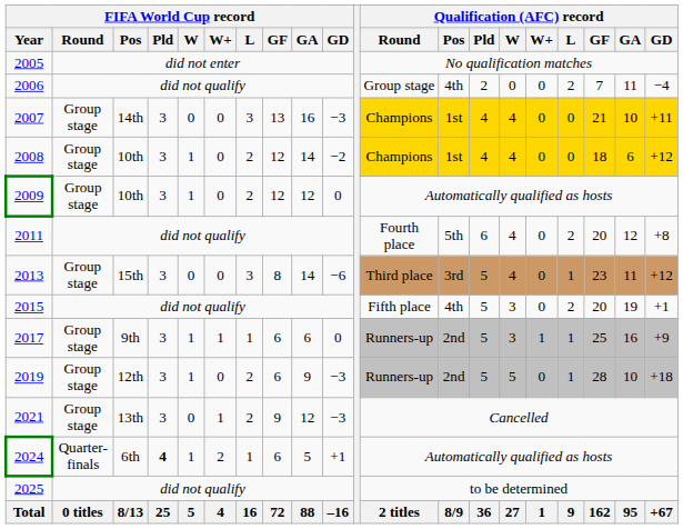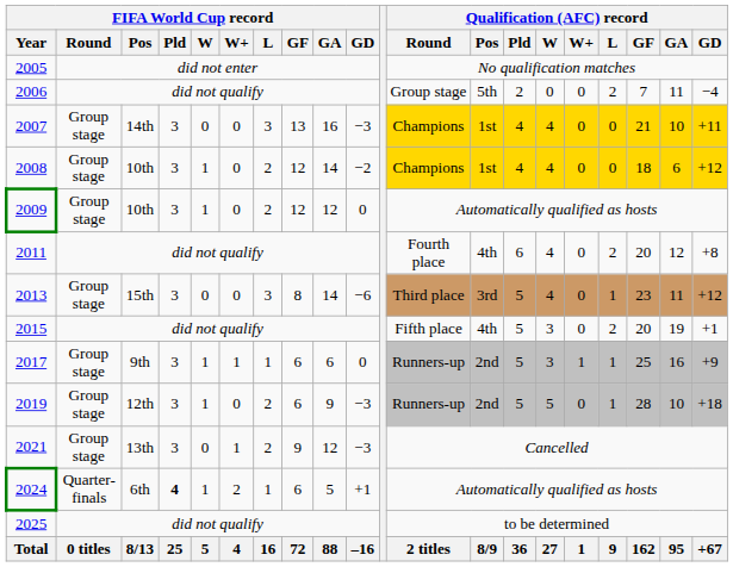 <table class="wikitable" style="text-align: center;">
 <tr>
 <th colspan=10><a href='#'>FIFA World Cup</a> record</th>
 <th width=1% rowspan="16"></th>
 <th colspan=10><a href='#'>Qualification (AFC)</a> record</th>
 </tr>
 <tr>
 <th width=40>Year</th>
 <th width=50>Round</th>
 <th width=20>Pos</th>
 <th width=20>Pld</th>
 <th width=20>W</th>
 <th width=20>W+</th>
 <th width=20>L</th>
 <th width=20>GF</th>
 <th width=20>GA</th>
 <th width=20>GD</th>
 <th width=50>Round</th>
 <th width=20>Pos</th>
 <th width=20>Pld</th>
 <th width=20>W</th>
 <th width=20>W+</th>
 <th width=20>L</th>
 <th width=20>GF</th>
 <th width=20>GA</th>
 <th width=20>GD</th>
 </tr>
 <tr>
 <td> <a href='#'>2005</a></td>
 <td colspan=9><em>did not enter</em></td>
 <td colspan=9><em>No qualification matches</em></td>
 </tr>
 <tr>
 <td> <a href='#'>2006</a></td>
 <td colspan=9><em>did not qualify</em></td>
 <td>Group stage</td>
-<td>4th</td>
+<td>5th</td>
 <td>2</td>
 <td>0</td>
 <td>0</td>
 <td>2</td>
 <td>7</td>
 <td>11</td>
 <td>−4</td>
 </tr>
 <tr>
 <td> <a href='#'>2007</a></td>
 <td>Group stage</td>
 <td>14th</td>
 <td>3</td>
 <td>0</td>
 <td>0</td>
 <td>3</td>
 <td>13</td>
 <td>16</td>
 <td>−3</td>
 <td bgcolor=gold>Champions</td>
 <td bgcolor=gold>1st</td>
 <td bgcolor=gold>4</td>
 <td bgcolor=gold>4</td>
 <td bgcolor=gold>0</td>
 <td bgcolor=gold>0</td>
 <td bgcolor=gold>21</td>
 <td bgcolor=gold>10</td>
 <td bgcolor=gold>+11</td>
 </tr>
 <tr>
 <td> <a href='#'>2008</a></td>
 <td>Group stage</td>
 <td>10th</td>
 <td>3</td>
 <td>1</td>
 <td>0</td>
 <td>2</td>
 <td>12</td>
 <td>14</td>
 <td>−2</td>
 <td bgcolor=gold>Champions</td>
 <td bgcolor=gold>1st</td>
 <td bgcolor=gold>4</td>
 <td bgcolor=gold>4</td>
 <td bgcolor=gold>0</td>
 <td bgcolor=gold>0</td>
 <td bgcolor=gold>18</td>
 <td bgcolor=gold>6</td>
 <td bgcolor=gold>+12</td>
 </tr>
 <tr>
 <td style="border: 3px solid green"> <a href='#'>2009</a></td>
 <td>Group stage</td>
 <td>10th</td>
 <td>3</td>
 <td>1</td>
 <td>0</td>
 <td>2</td>
 <td>12</td>
 <td>12</td>
 <td>0</td>
 <td colspan=9><em>Automatically qualified as hosts</em></td>
 </tr>
 <tr>
 <td> <a href='#'>2011</a></td>
 <td colspan=9><em>did not qualify</em></td>
 <td>Fourth place</td>
-<td>5th</td>
+<td>4th</td>
 <td>6</td>
 <td>4</td>
 <td>0</td>
 <td>2</td>
 <td>20</td>
 <td>12</td>
 <td>+8</td>
 </tr>
 <tr>
 <td> <a href='#'>2013</a></td>
 <td>Group stage</td>
 <td>15th</td>
 <td>3</td>
 <td>0</td>
 <td>0</td>
 <td>3</td>
 <td>8</td>
 <td>14</td>
 <td>−6</td>
 <td bgcolor=#cc9966>Third place</td>
 <td bgcolor=#cc9966>3rd</td>
 <td bgcolor=#cc9966>5</td>
 <td bgcolor=#cc9966>4</td>
 <td bgcolor=#cc9966>0</td>
 <td bgcolor=#cc9966>1</td>
 <td bgcolor=#cc9966>23</td>
 <td bgcolor=#cc9966>11</td>
 <td bgcolor=#cc9966>+12</td>
 </tr>
 <tr>
 <td> <a href='#'>2015</a></td>
 <td colspan=9><em>did not qualify</em></td>
 <td>Fifth place</td>
 <td>4th</td>
 <td>5</td>
 <td>3</td>
 <td>0</td>
 <td>2</td>
 <td>20</td>
 <td>19</td>
 <td>+1</td>
 </tr>
 <tr>
 <td> <a href='#'>2017</a></td>
 <td>Group stage</td>
 <td>9th</td>
 <td>3</td>
 <td>1</td>
 <td>1</td>
 <td>1</td>
 <td>6</td>
 <td>6</td>
 <td>0</td>
 <td bgcolor=silver>Runners-up</td>
 <td bgcolor=silver>2nd</td>
 <td bgcolor=silver>5</td>
 <td bgcolor=silver>3</td>
 <td bgcolor=silver>1</td>
 <td bgcolor=silver>1</td>
 <td bgcolor=silver>25</td>
 <td bgcolor=silver>16</td>
 <td bgcolor=silver>+9</td>
 </tr>
 <tr>
 <td> <a href='#'>2019</a></td>
 <td>Group stage</td>
 <td>12th</td>
 <td>3</td>
 <td>1</td>
 <td>0</td>
 <td>2</td>
 <td>6</td>
 <td>9</td>
 <td>−3</td>
 <td bgcolor=silver>Runners-up</td>
 <td bgcolor=silver>2nd</td>
 <td bgcolor=silver>5</td>
 <td bgcolor=silver>5</td>
 <td bgcolor=silver>0</td>
 <td bgcolor=silver>1</td>
 <td bgcolor=silver>28</td>
 <td bgcolor=silver>10</td>
 <td bgcolor=silver>+18</td>
 </tr>
 <tr>
 <td> <a href='#'>2021</a></td>
 <td>Group stage</td>
 <td>13th</td>
 <td>3</td>
 <td>0</td>
 <td>1</td>
 <td>2</td>
 <td>9</td>
 <td>12</td>
 <td>−3</td>
 <td colspan=9><em>Cancelled</em></td>
 </tr>
 <tr>
 <td style="border: 3px solid green"> <a href='#'>2024</a></td>
 <td>Quarter-finals</td>
 <td>6th</td>
 <td><strong>4</strong></td>
 <td>1</td>
 <td>2</td>
 <td>1</td>
 <td>6</td>
 <td>5</td>
 <td>+1</td>
 <td colspan=9><em>Automatically qualified as hosts</em></td>
 </tr>
 <tr>
 <td> <a href='#'>2025</a></td>
 <td colspan=9><em>did not qualify</td>
 <td colspan=9></em>to be determined<em></td>
 </tr>
 <tr>
 <th>Total</th>
 <th>0 titles</th>
 <th>8/13</th>
 <th>25</th>
 <th>5</th>
 <th>4</th>
 <th>16</th>
 <th>72</th>
 <th>88</th>
 <th>–16</th>
 <th>2 titles</th>
 <th>8/9</th>
 <th>36</th>
 <th>27</th>
 <th>1</th>
 <th>9</th>
 <th>162</th>
 <th>95</th>
 <th>+67</th>
 </tr>
 </table>
